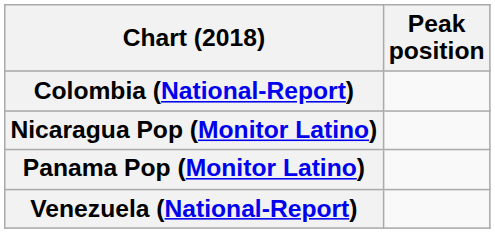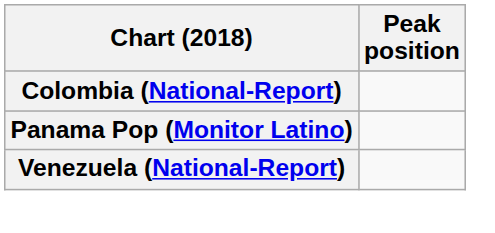 <table class="wikitable plainrowheaders">
 <tr>
 <th>Chart (2018)</th>
 <th>Peak<br>position</th>
 </tr>
 <tr>
 <th scope="row">Colombia (<a href='#'>National-Report</a>)</th>
-<td></td>
-</tr>
-<tr>
-<th scope="row">Nicaragua Pop (<a href='#'>Monitor Latino</a>)</th>
 <td></td>
 </tr>
 <tr>
 <th scope="row">Panama Pop (<a href='#'>Monitor Latino</a>)</th>
 <td></td>
 </tr>
 <tr>
 <th scope="row">Venezuela (<a href='#'>National-Report</a>)</th>
 <td></td>
 </tr>
 </table>
